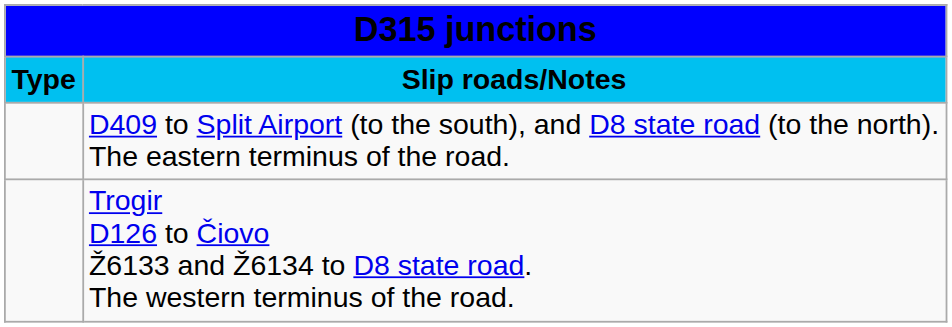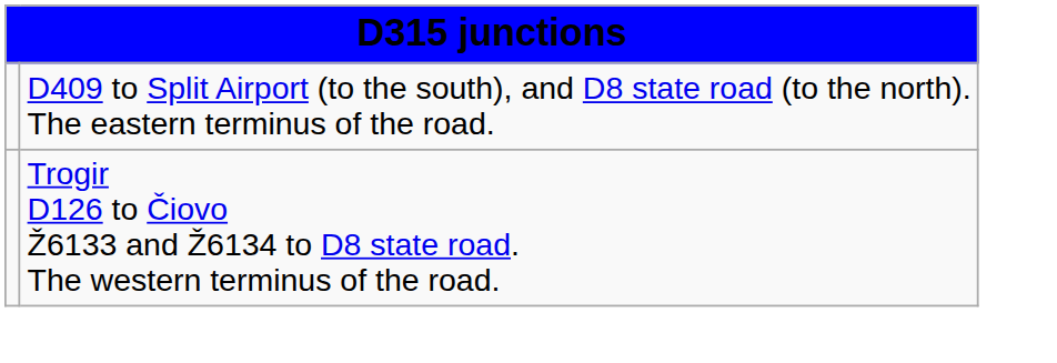 <table class="wikitable">
 <tr>
 <td colspan=2 bgcolor=blue align=center style=margin-top:15><span><big><strong>D315 junctions</strong></big></span></td>
-</tr>
-<tr>
-<td align=center bgcolor=00c0f0><strong>Type</strong></td>
-<td align=center bgcolor=00c0f0><strong>Slip roads/Notes</strong></td>
 </tr>
 <tr>
 <td></td>
 <td> <a href='#'>D409</a> to <a href='#'>Split Airport</a> (to the south), and <a href='#'>D8 state road</a> (to the north).<br>The eastern terminus of the road.</td>
 </tr>
 <tr>
 <td></td>
 <td><a href='#'>Trogir</a><br> <a href='#'>D126</a> to <a href='#'>Čiovo</a><br>Ž6133 and Ž6134 to <a href='#'>D8 state road</a>.<br>The western terminus of the road.</td>
 </tr>
 </table>
